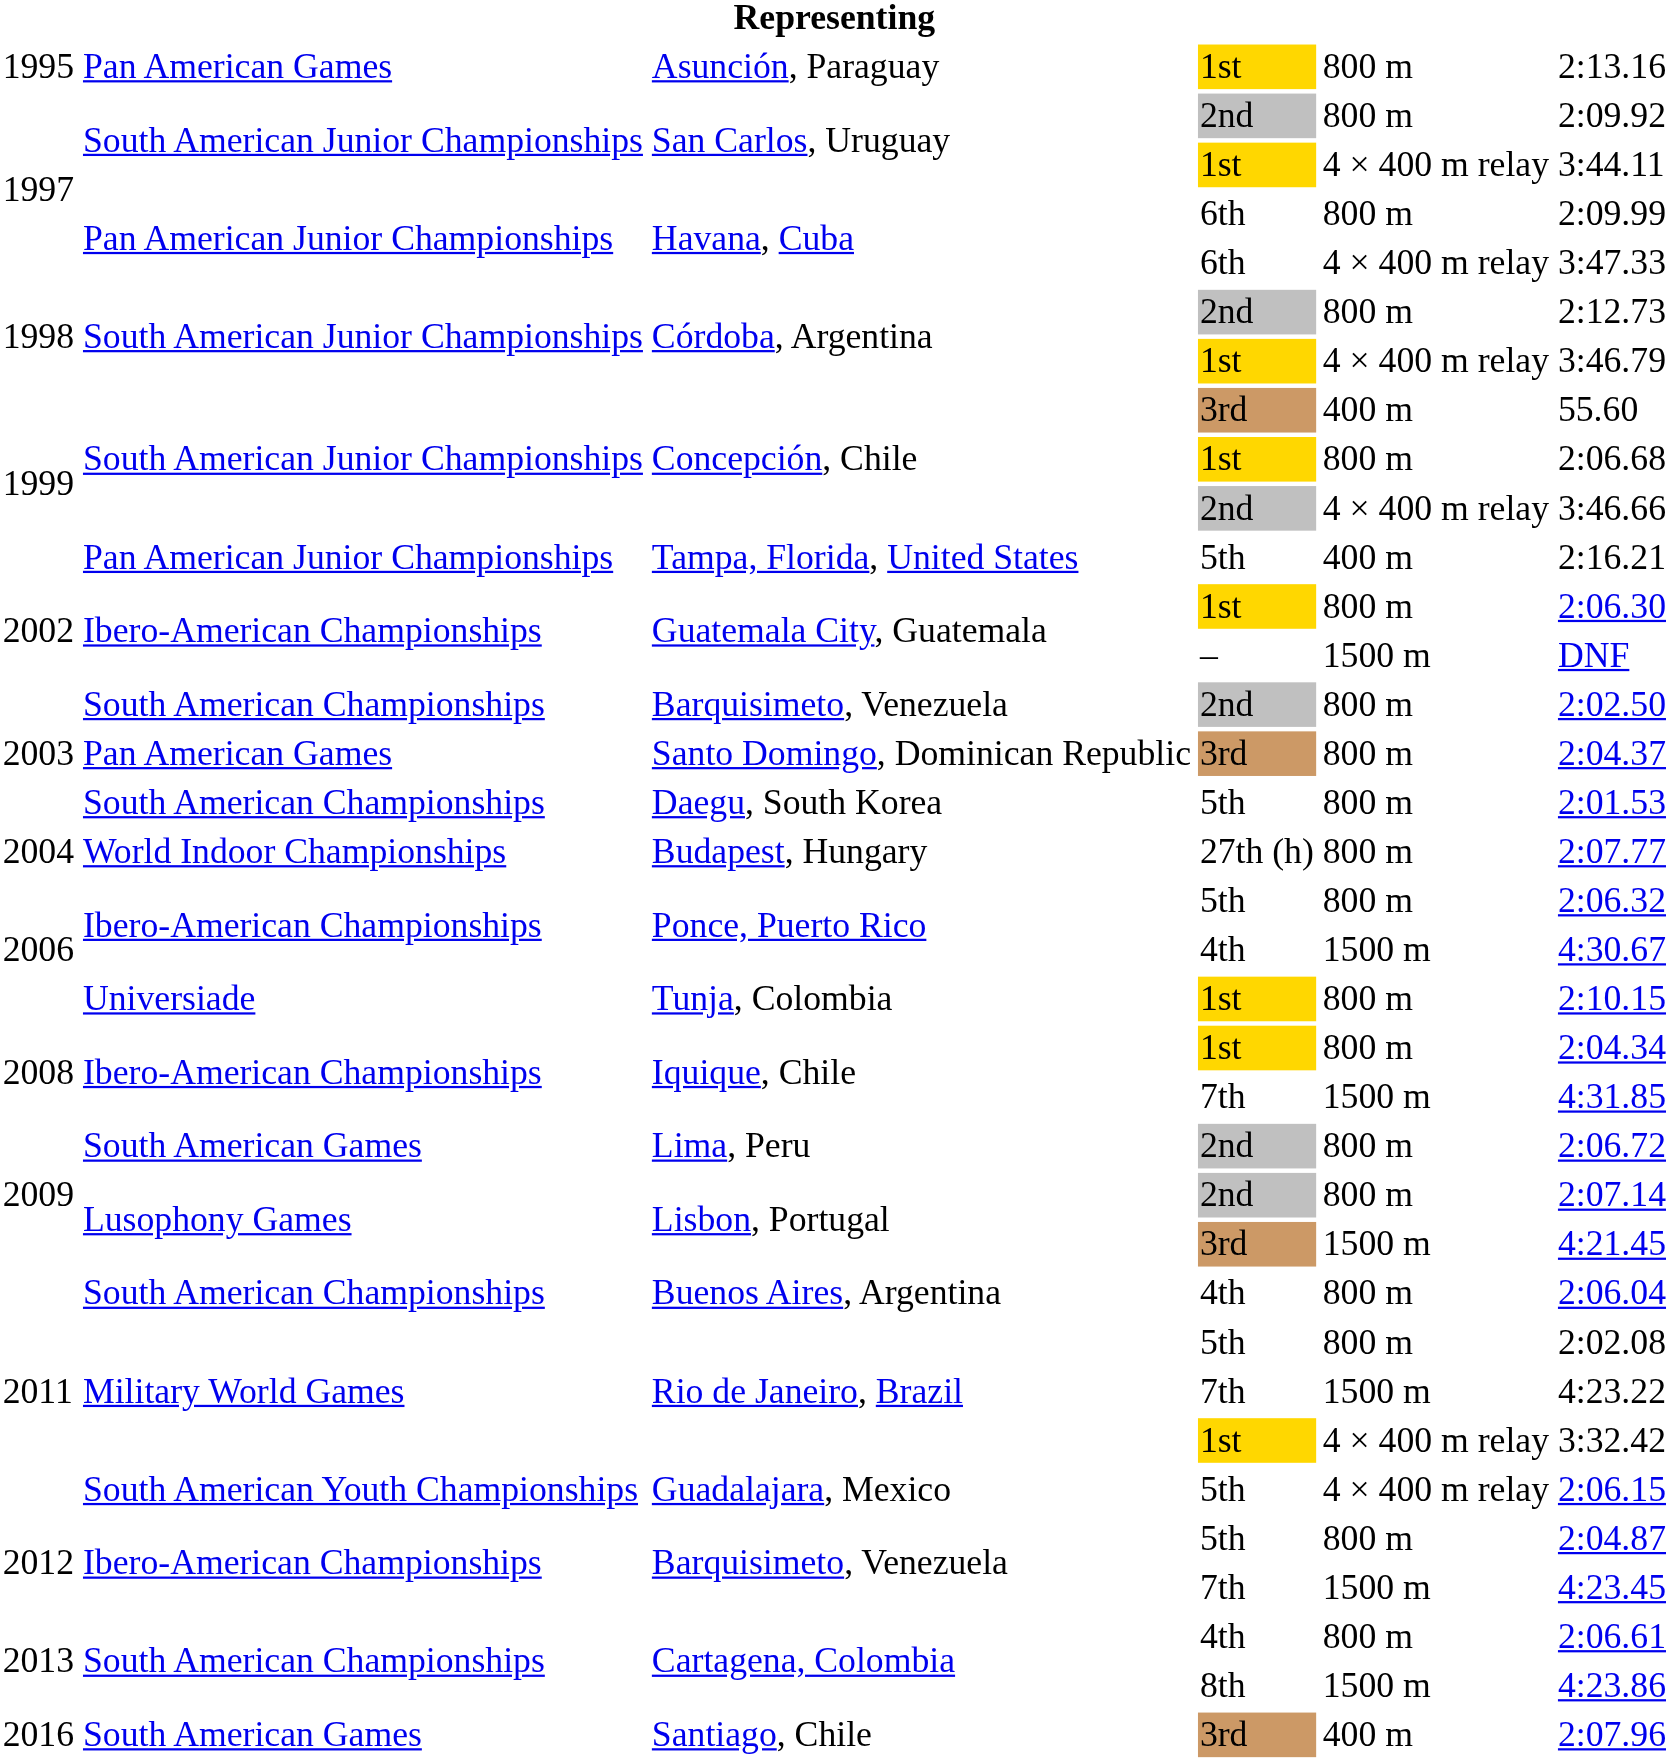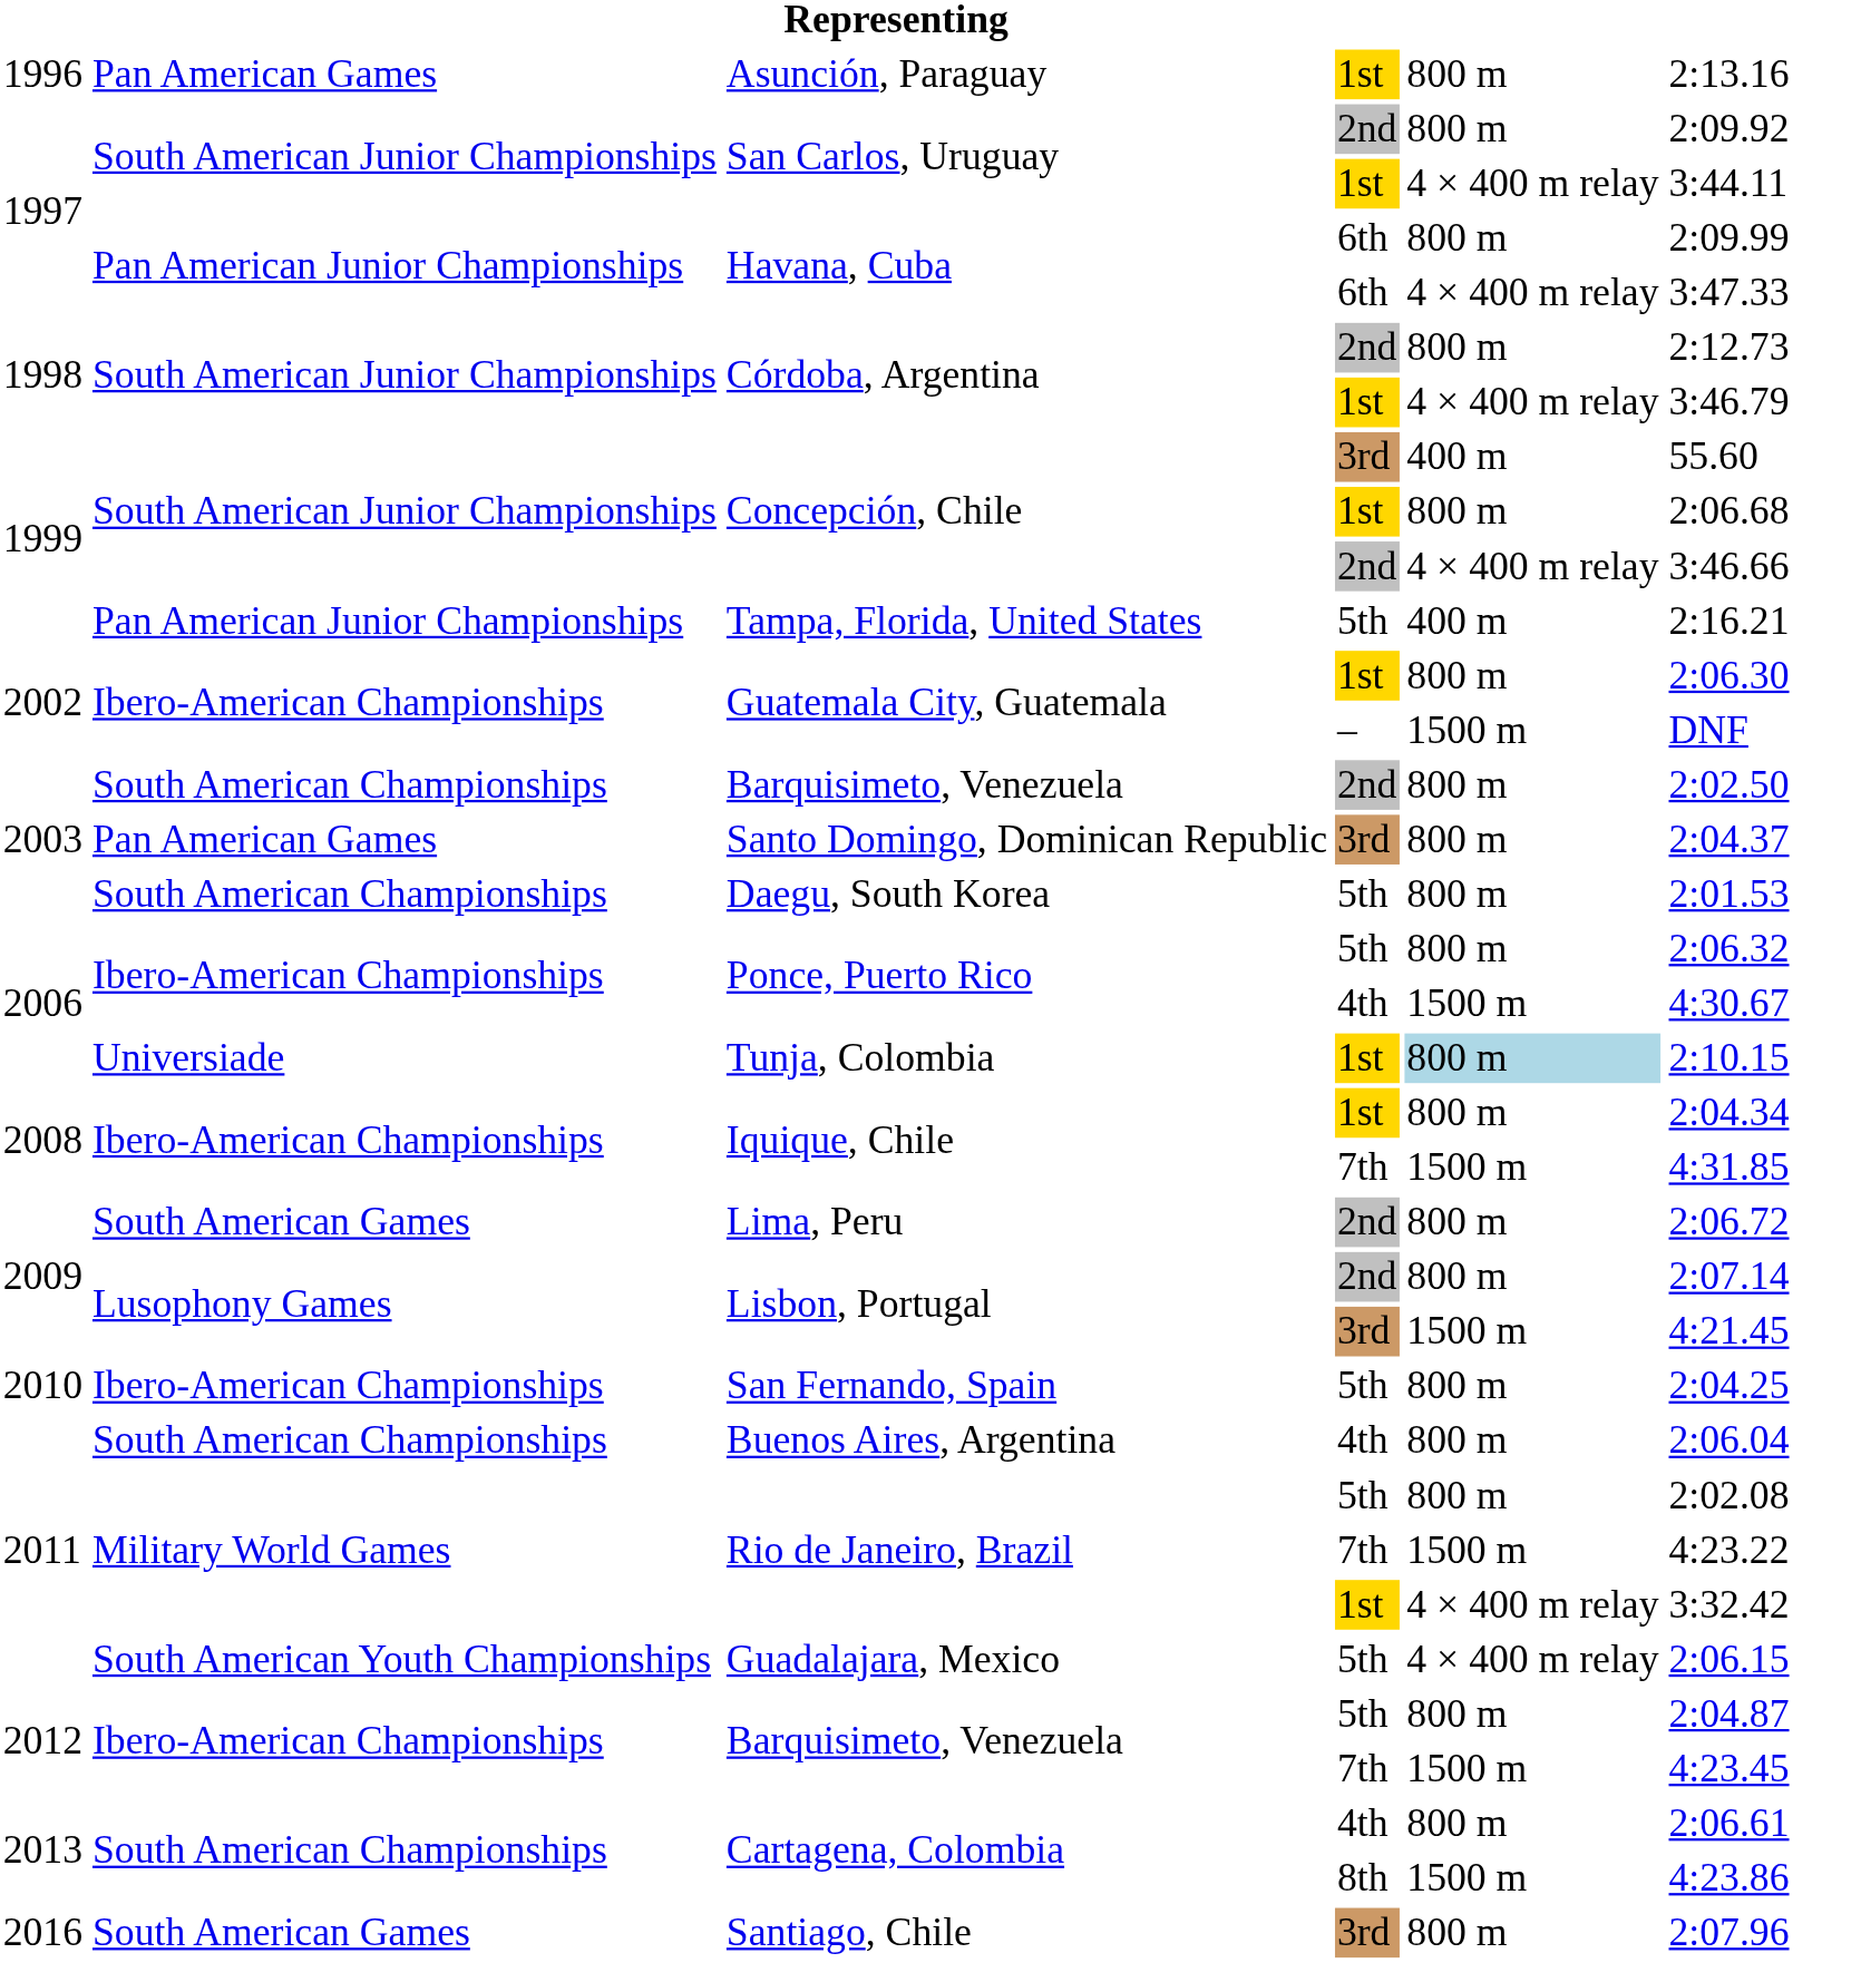 <table>
 <tr>
 <th colspan="6">Representing </th>
 </tr>
 <tr>
-<td>1995</td>
+<td>1996</td>
 <td><a href='#'>Pan American Games</a></td>
 <td><a href='#'>Asunción</a>, Paraguay</td>
 <td bgcolor=gold>1st</td>
 <td>800 m</td>
 <td>2:13.16</td>
 </tr>
 <tr>
 <td rowspan=4>1997</td>
 <td rowspan=2><a href='#'>South American Junior Championships</a></td>
 <td rowspan=2><a href='#'>San Carlos</a>, Uruguay</td>
 <td bgcolor=silver>2nd</td>
 <td>800 m</td>
 <td>2:09.92</td>
 </tr>
 <tr>
 <td bgcolor=gold>1st</td>
 <td>4 × 400 m relay</td>
 <td>3:44.11</td>
 </tr>
 <tr>
 <td rowspan=2><a href='#'>Pan American Junior Championships</a></td>
 <td rowspan=2><a href='#'>Havana</a>, <a href='#'>Cuba</a></td>
 <td>6th</td>
 <td>800 m</td>
 <td>2:09.99</td>
 </tr>
 <tr>
 <td>6th</td>
 <td>4 × 400 m relay</td>
 <td>3:47.33</td>
 </tr>
 <tr>
 <td rowspan=2>1998</td>
 <td rowspan=2><a href='#'>South American Junior Championships</a></td>
 <td rowspan=2><a href='#'>Córdoba</a>, Argentina</td>
 <td bgcolor=silver>2nd</td>
 <td>800 m</td>
 <td>2:12.73</td>
 </tr>
 <tr>
 <td bgcolor=gold>1st</td>
 <td>4 × 400 m relay</td>
 <td>3:46.79</td>
 </tr>
 <tr>
 <td rowspan=4>1999</td>
 <td rowspan=3><a href='#'>South American Junior Championships</a></td>
 <td rowspan=3><a href='#'>Concepción</a>, Chile</td>
 <td bgcolor=cc9966>3rd</td>
 <td>400 m</td>
 <td>55.60</td>
 </tr>
 <tr>
 <td bgcolor=gold>1st</td>
 <td>800 m</td>
 <td>2:06.68</td>
 </tr>
 <tr>
 <td bgcolor=silver>2nd</td>
 <td>4 × 400 m relay</td>
 <td>3:46.66</td>
 </tr>
 <tr>
 <td><a href='#'>Pan American Junior Championships</a></td>
 <td><a href='#'>Tampa, Florida</a>, <a href='#'>United States</a></td>
 <td>5th</td>
 <td>400 m</td>
 <td>2:16.21</td>
 </tr>
 <tr>
 <td rowspan=2>2002</td>
 <td rowspan=2><a href='#'>Ibero-American Championships</a></td>
 <td rowspan=2><a href='#'>Guatemala City</a>, Guatemala</td>
 <td bgcolor=gold>1st</td>
 <td>800 m</td>
 <td><a href='#'>2:06.30</a></td>
 </tr>
 <tr>
 <td>–</td>
 <td>1500 m</td>
 <td><a href='#'>DNF</a></td>
 </tr>
 <tr>
 <td rowspan=3>2003</td>
 <td><a href='#'>South American Championships</a></td>
 <td><a href='#'>Barquisimeto</a>, Venezuela</td>
 <td bgcolor=silver>2nd</td>
 <td>800 m</td>
 <td><a href='#'>2:02.50</a></td>
 </tr>
 <tr>
 <td><a href='#'>Pan American Games</a></td>
 <td><a href='#'>Santo Domingo</a>, Dominican Republic</td>
 <td bgcolor=cc9966>3rd</td>
 <td>800 m</td>
 <td><a href='#'>2:04.37</a></td>
 </tr>
 <tr>
 <td><a href='#'>South American Championships</a></td>
 <td><a href='#'>Daegu</a>, South Korea</td>
 <td>5th</td>
 <td>800 m</td>
 <td><a href='#'>2:01.53</a></td>
 </tr>
 <tr>
-<td>2004</td>
-<td><a href='#'>World Indoor Championships</a></td>
-<td><a href='#'>Budapest</a>, Hungary</td>
-<td>27th (h)</td>
-<td>800 m</td>
-<td><a href='#'>2:07.77</a></td>
-</tr>
-<tr>
 <td rowspan=3>2006</td>
 <td rowspan=2><a href='#'>Ibero-American Championships</a></td>
 <td rowspan=2><a href='#'>Ponce, Puerto Rico</a></td>
 <td>5th</td>
 <td>800 m</td>
 <td><a href='#'>2:06.32</a></td>
 </tr>
 <tr>
 <td>4th</td>
 <td>1500 m</td>
 <td><a href='#'>4:30.67</a></td>
 </tr>
 <tr>
 <td><a href='#'>Universiade</a></td>
 <td><a href='#'>Tunja</a>, Colombia</td>
 <td bgcolor=gold>1st</td>
-<td>800 m</td>
+<td style="background: lightblue;">800 m</td>
 <td><a href='#'>2:10.15</a></td>
 </tr>
 <tr>
 <td rowspan=2>2008</td>
 <td rowspan=2><a href='#'>Ibero-American Championships</a></td>
 <td rowspan=2><a href='#'>Iquique</a>, Chile</td>
 <td bgcolor=gold>1st</td>
 <td>800 m</td>
 <td><a href='#'>2:04.34</a></td>
 </tr>
 <tr>
 <td>7th</td>
 <td>1500 m</td>
 <td><a href='#'>4:31.85</a></td>
 </tr>
 <tr>
 <td rowspan=3>2009</td>
 <td><a href='#'>South American Games</a></td>
 <td><a href='#'>Lima</a>, Peru</td>
 <td bgcolor=silver>2nd</td>
 <td>800 m</td>
 <td><a href='#'>2:06.72</a></td>
 </tr>
 <tr>
 <td rowspan=2><a href='#'>Lusophony Games</a></td>
 <td rowspan=2><a href='#'>Lisbon</a>, Portugal</td>
 <td bgcolor=silver>2nd</td>
 <td>800 m</td>
 <td><a href='#'>2:07.14</a></td>
 </tr>
 <tr>
 <td bgcolor=cc9966>3rd</td>
 <td>1500 m</td>
 <td><a href='#'>4:21.45</a></td>
+</tr>
+<tr>
+<td>2010</td>
+<td><a href='#'>Ibero-American Championships</a></td>
+<td><a href='#'>San Fernando, Spain</a></td>
+<td>5th</td>
+<td>800 m</td>
+<td><a href='#'>2:04.25</a></td>
 </tr>
 <tr>
 <td rowspan=5>2011</td>
 <td><a href='#'>South American Championships</a></td>
 <td><a href='#'>Buenos Aires</a>, Argentina</td>
 <td>4th</td>
 <td>800 m</td>
 <td><a href='#'>2:06.04</a></td>
 </tr>
 <tr>
 <td rowspan=3><a href='#'>Military World Games</a></td>
 <td rowspan=3><a href='#'>Rio de Janeiro</a>, <a href='#'>Brazil</a></td>
 <td>5th</td>
 <td>800 m</td>
 <td>2:02.08</td>
 </tr>
 <tr>
 <td>7th</td>
 <td>1500 m</td>
 <td>4:23.22</td>
 </tr>
 <tr>
 <td bgcolor=gold>1st</td>
 <td>4 × 400 m relay</td>
 <td>3:32.42</td>
 </tr>
 <tr>
 <td><a href='#'>South American Youth Championships</a></td>
 <td><a href='#'>Guadalajara</a>, Mexico</td>
 <td>5th</td>
 <td>4 × 400 m relay</td>
 <td><a href='#'>2:06.15</a></td>
 </tr>
 <tr>
 <td rowspan=2>2012</td>
 <td rowspan=2><a href='#'>Ibero-American Championships</a></td>
 <td rowspan=2><a href='#'>Barquisimeto</a>, Venezuela</td>
 <td>5th</td>
 <td>800 m</td>
 <td><a href='#'>2:04.87</a></td>
 </tr>
 <tr>
 <td>7th</td>
 <td>1500 m</td>
 <td><a href='#'>4:23.45</a></td>
 </tr>
 <tr>
 <td rowspan=2>2013</td>
 <td rowspan=2><a href='#'>South American Championships</a></td>
 <td rowspan=2><a href='#'>Cartagena, Colombia</a></td>
 <td>4th</td>
 <td>800 m</td>
 <td><a href='#'>2:06.61</a></td>
 </tr>
 <tr>
 <td>8th</td>
 <td>1500 m</td>
 <td><a href='#'>4:23.86</a></td>
 </tr>
 <tr>
 <td>2016</td>
 <td><a href='#'>South American Games</a></td>
 <td><a href='#'>Santiago</a>, Chile</td>
 <td bgcolor=cc9966>3rd</td>
-<td>400 m</td>
+<td>800 m</td>
 <td><a href='#'>2:07.96</a></td>
 </tr>
 </table>
